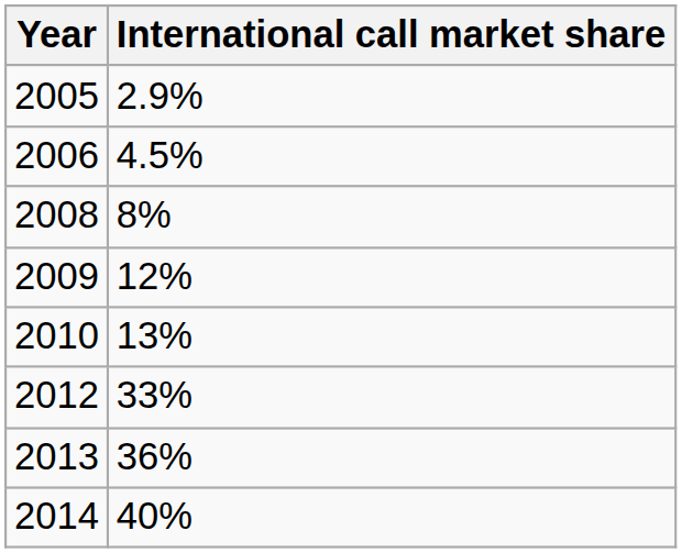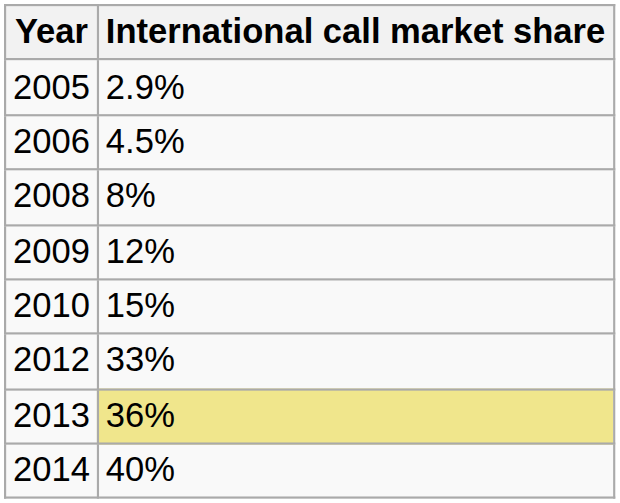 <table class="wikitable">
 <tr>
 <th>Year</th>
 <th>International call market share</th>
 </tr>
 <tr>
 <td>2005</td>
 <td>2.9%</td>
 </tr>
 <tr>
 <td>2006</td>
 <td>4.5%</td>
 </tr>
 <tr>
 <td>2008</td>
 <td>8%</td>
 </tr>
 <tr>
 <td>2009</td>
 <td>12%</td>
 </tr>
 <tr>
 <td>2010</td>
-<td>13%</td>
+<td>15%</td>
 </tr>
 <tr>
 <td>2012</td>
 <td>33%</td>
 </tr>
 <tr>
 <td>2013</td>
-<td>36%</td>
+<td style="background: khaki;">36%</td>
 </tr>
 <tr>
 <td>2014</td>
 <td>40%</td>
 </tr>
 </table>
